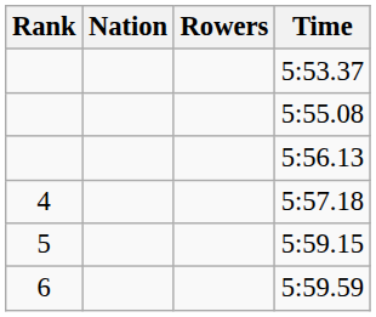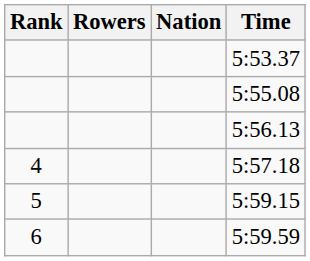 <table class="wikitable sortable" style="text-align:center">
 <tr>
 <th>Rank</th>
+<th>Rowers</th>
 <th>Nation</th>
-<th>Rowers</th>
 <th>Time</th>
 </tr>
 <tr>
 <td></td>
+<td align=left data-sort-value="Abbagnale, Agostino"></td>
 <td align=left></td>
-<td align=left data-sort-value="Abbagnale, Agostino"></td>
 <td>5:53.37</td>
 </tr>
 <tr>
 <td></td>
+<td align=left data-sort-value="Bjønness, Lars"></td>
 <td align=left></td>
-<td align=left data-sort-value="Bjønness, Lars"></td>
 <td>5:55.08</td>
 </tr>
 <tr>
 <td></td>
+<td align=left data-sort-value="Bogs, Steffen"></td>
 <td align=left></td>
-<td align=left data-sort-value="Bogs, Steffen"></td>
 <td>5:56.13</td>
 </tr>
 <tr>
 <td>4</td>
+<td align=left data-sort-value="Kinyakin, Sergey"></td>
 <td align=left></td>
-<td align=left data-sort-value="Kinyakin, Sergey"></td>
 <td>5:57.18</td>
 </tr>
 <tr>
 <td>5</td>
+<td align=left data-sort-value="Antonie, Peter"></td>
 <td align=left></td>
-<td align=left data-sort-value="Antonie, Peter"></td>
 <td>5:59.15</td>
 </tr>
 <tr>
 <td>6</td>
+<td align=left data-sort-value="Dózsa, Ferenc"></td>
 <td align=left></td>
-<td align=left data-sort-value="Dózsa, Ferenc"></td>
 <td>5:59.59</td>
 </tr>
 </table>
